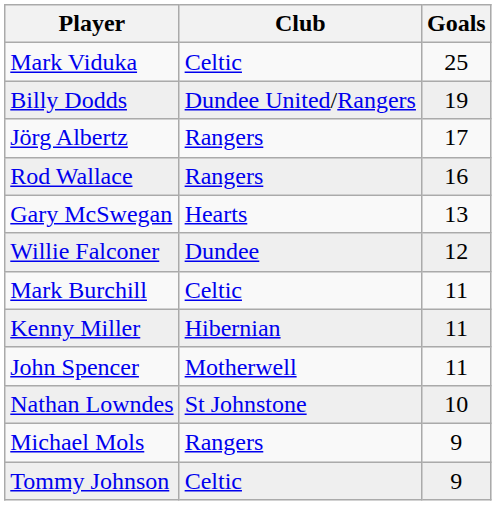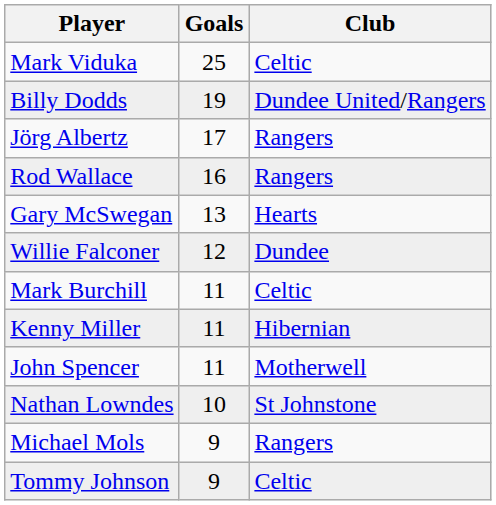 <table class="wikitable sortable">
 <tr>
 <th>Player</th>
+<th>Goals</th>
 <th>Club</th>
-<th>Goals</th>
 </tr>
 <tr>
 <td> <a href='#'>Mark Viduka</a></td>
+<td style="text-align:center">25</td>
 <td><a href='#'>Celtic</a></td>
-<td style="text-align:center">25</td>
 </tr>
 <tr bgcolor="#EFEFEF">
 <td> <a href='#'>Billy Dodds</a></td>
+<td style="text-align:center">19</td>
 <td><a href='#'>Dundee United</a>/<a href='#'>Rangers</a></td>
-<td style="text-align:center">19</td>
 </tr>
 <tr>
 <td> <a href='#'>Jörg Albertz</a></td>
+<td style="text-align:center">17</td>
 <td><a href='#'>Rangers</a></td>
-<td style="text-align:center">17</td>
 </tr>
 <tr bgcolor="#EFEFEF">
 <td> <a href='#'>Rod Wallace</a></td>
+<td style="text-align:center">16</td>
 <td><a href='#'>Rangers</a></td>
-<td style="text-align:center">16</td>
 </tr>
 <tr>
 <td> <a href='#'>Gary McSwegan</a></td>
+<td style="text-align:center">13</td>
 <td><a href='#'>Hearts</a></td>
-<td style="text-align:center">13</td>
 </tr>
 <tr bgcolor="#EFEFEF">
 <td> <a href='#'>Willie Falconer</a></td>
+<td style="text-align:center">12</td>
 <td><a href='#'>Dundee</a></td>
-<td style="text-align:center">12</td>
 </tr>
 <tr>
 <td> <a href='#'>Mark Burchill</a></td>
+<td style="text-align:center">11</td>
 <td><a href='#'>Celtic</a></td>
-<td style="text-align:center">11</td>
 </tr>
 <tr bgcolor="#EFEFEF">
 <td> <a href='#'>Kenny Miller</a></td>
+<td style="text-align:center">11</td>
 <td><a href='#'>Hibernian</a></td>
-<td style="text-align:center">11</td>
 </tr>
 <tr>
 <td> <a href='#'>John Spencer</a></td>
+<td style="text-align:center">11</td>
 <td><a href='#'>Motherwell</a></td>
-<td style="text-align:center">11</td>
 </tr>
 <tr bgcolor="#EFEFEF">
 <td> <a href='#'>Nathan Lowndes</a></td>
+<td style="text-align:center">10</td>
 <td><a href='#'>St Johnstone</a></td>
-<td style="text-align:center">10</td>
 </tr>
 <tr>
 <td> <a href='#'>Michael Mols</a></td>
+<td style="text-align:center">9</td>
 <td><a href='#'>Rangers</a></td>
-<td style="text-align:center">9</td>
 </tr>
 <tr bgcolor="#EFEFEF">
 <td> <a href='#'>Tommy Johnson</a></td>
+<td style="text-align:center">9</td>
 <td><a href='#'>Celtic</a></td>
-<td style="text-align:center">9</td>
 </tr>
 </table>
